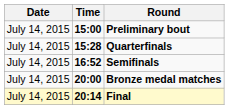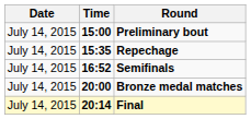 <table class="wikitable">
 <tr>
 <th>Date</th>
 <th>Time</th>
 <th>Round</th>
 </tr>
 <tr>
 <td>July 14, 2015</td>
 <td><strong>15:00</strong></td>
 <td><strong>Preliminary bout</strong></td>
 </tr>
 <tr>
 <td>July 14, 2015</td>
-<td><strong>15:28</strong></td>
-<td><strong>Quarterfinals</strong></td>
+<td><strong>15:35</strong></td>
+<td><strong>Repechage</strong></td>
 </tr>
 <tr>
 <td>July 14, 2015</td>
 <td><strong>16:52</strong></td>
 <td><strong>Semifinals</strong></td>
 </tr>
 <tr>
 <td>July 14, 2015</td>
 <td><strong>20:00</strong></td>
 <td><strong>Bronze medal matches</strong></td>
 </tr>
 <tr style=background:lemonchiffon>
 <td>July 14, 2015</td>
 <td><strong>20:14</strong></td>
 <td><strong>Final</strong></td>
 </tr>
 </table>
